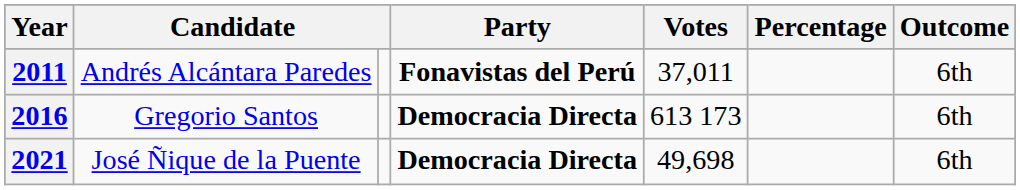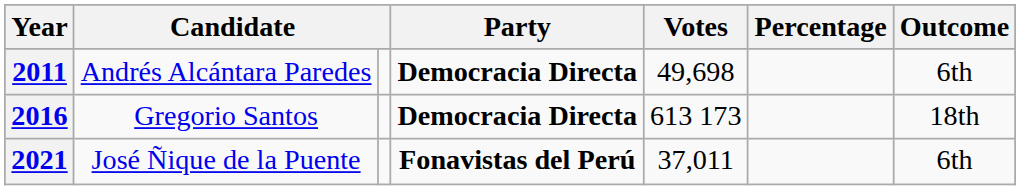 <table class="wikitable" style="text-align:center">
 <tr>
 <th>Year</th>
 <th colspan="2">Candidate</th>
 <th>Party</th>
 <th>Votes</th>
 <th>Percentage</th>
 <th>Outcome</th>
 </tr>
 <tr>
 <th><strong><a href='#'>2011</a></strong></th>
 <td><a href='#'>Andrés Alcántara Paredes</a></td>
 <td></td>
-<td><strong>Fonavistas del Perú</strong></td>
-<td>37,011</td>
+<td><strong>Democracia Directa</strong></td>
+<td>49,698</td>
 <td></td>
 <td>6th</td>
 </tr>
 <tr>
 <th><strong><a href='#'>2016</a></strong></th>
 <td><a href='#'>Gregorio Santos</a></td>
 <td></td>
 <td><strong>Democracia Directa</strong></td>
 <td>613 173</td>
 <td></td>
-<td>6th</td>
+<td>18th</td>
 </tr>
 <tr>
 <th><a href='#'><strong>2021</strong></a></th>
 <td><a href='#'>José Ñique de la Puente</a></td>
 <td></td>
-<td><strong>Democracia Directa</strong></td>
-<td>49,698</td>
+<td><strong>Fonavistas del Perú</strong></td>
+<td>37,011</td>
 <td></td>
 <td>6th</td>
 </tr>
 </table>
